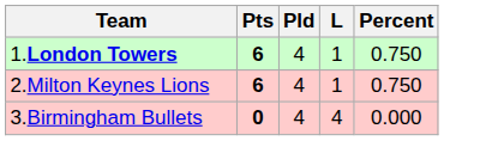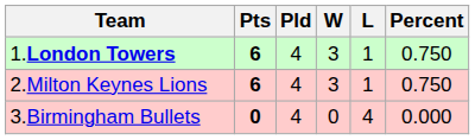 <table class="wikitable" style="text-align: center;">
 <tr>
 <th style="width:175px;">Team</th>
 <th style="width:20px;" abbr="Points">Pts</th>
 <th style="width:20px;" abbr="Played">Pld</th>
+<th style="width:20px;" abbr="Won">W</th>
 <th style="width:20px;" abbr="Lost">L</th>
 <th style="width:20px;" abbr="Percentage">Percent</th>
 </tr>
 <tr style="background:#cfc;">
 <td style="text-align:left;">1.<strong><a href='#'>London Towers</a></strong></td>
 <td><strong>6</strong></td>
 <td>4</td>
+<td>3</td>
 <td>1</td>
 <td>0.750</td>
 </tr>
 <tr style="background:#fcc;">
 <td style="text-align:left;">2.<a href='#'>Milton Keynes Lions</a></td>
 <td><strong>6</strong></td>
 <td>4</td>
+<td>3</td>
 <td>1</td>
 <td>0.750</td>
 </tr>
 <tr style="background:#fcc;">
 <td style="text-align:left;">3.<a href='#'>Birmingham Bullets</a></td>
 <td><strong>0</strong></td>
 <td>4</td>
+<td>0</td>
 <td>4</td>
 <td>0.000</td>
 </tr>
 </table>
